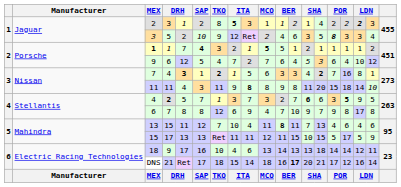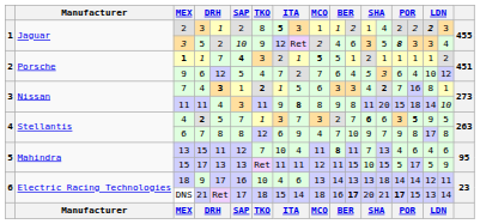 <table class="wikitable" style="font-size:85%; text-align:center">
 <tr>
 <th valign="middle"></th>
 <th valign="middle">Manufacturer</th>
 <th><a href='#'>MEX</a><br></th>
 <th colspan="2" scope="col"><a href='#'>DRH</a><br></th>
 <th><a href='#'>SAP</a><br></th>
 <th><a href='#'>TKO</a><br></th>
 <th colspan="2"><a href='#'>ITA</a><br></th>
 <th><a href='#'>MCO</a><br></th>
 <th colspan="2"><a href='#'>BER</a><br></th>
 <th colspan="2"><a href='#'>SHA</a><br></th>
 <th colspan="2"><a href='#'>POR</a><br></th>
 <th colspan="2"><a href='#'>LDN</a><br></th>
 <th></th>
 </tr>
 <tr>
 <th rowspan='2'>1</th>
 <td rowspan='2' align=left> <a href='#'>Jaguar</a></td>
 <td style='background:#DFDFDF'>2</td>
 <td style='background:#FFDF9F'>3</td>
 <td style='background:#FFFFBF'><em>1</em></td>
 <td style='background:#DFDFDF'>2</td>
 <td style='background:#DFFFDF'>8</td>
 <td style='background:#DFFFDF'><strong>5</strong></td>
 <td style='background:#FFDF9F'>3</td>
 <td style='background:#FFFFBF'>1</td>
 <td style='background:#FFFFBF'><em>1</em></td>
 <td style='background:#DFDFDF'><em>2</em></td>
 <td style='background:#FFFFBF'>1</td>
 <td style='background:#DFFFDF'>4</td>
 <td style='background:#DFDFDF'>2</td>
 <td style='background:#DFDFDF'><em>2</em></td>
 <td style='background:#DFDFDF'><strong><em>2</em></strong></td>
 <td style='background:#FFDF9F'>3</td>
 <th rowspan='2'>455</th>
 </tr>
 <tr>
 <td style='background:#FFDF9F'><em>3</em></td>
 <td style='background:#DFFFDF'>5</td>
 <td style='background:#DFDFDF'>2</td>
 <td style='background:#DFFFDF'><em>10</em></td>
 <td style='background:#DFFFDF'>9</td>
 <td style='background:#CFCFFF'>12</td>
 <td style="background:#EFCFFF">Ret</td>
 <td style='background:#DFDFDF'><em>2</em></td>
 <td style='background:#DFFFDF'>4</td>
 <td style='background:#DFFFDF'>6</td>
 <td style='background:#FFDF9F'>3</td>
 <td style='background:#DFFFDF'>5</td>
 <td style='background:#DFFFDF'><strong><em>8</em></strong></td>
 <td style='background:#FFDF9F'>3</td>
 <td style='background:#FFDF9F'>3</td>
 <td style='background:#DFFFDF'>4</td>
 </tr>
 <tr>
 <th rowspan='2'>2</th>
 <td rowspan='2' align=left> <a href='#'>Porsche</a></td>
 <td style='background:#FFFFBF'><strong>1</strong></td>
 <td style='background:#FFFFBF'><em>1</em></td>
 <td style='background:#DFFFDF'>7</td>
 <td style='background:#DFFFDF'><strong>4</strong></td>
 <td style='background:#FFDF9F'>3</td>
 <td style='background:#DFDFDF'>2</td>
 <td style='background:#FFFFBF'><em>1</em></td>
 <td style='background:#DFFFDF'><strong>5</strong></td>
 <td style='background:#DFFFDF'>5</td>
 <td style='background:#FFFFBF'>1</td>
 <td style='background:#DFDFDF'>2</td>
 <td style='background:#FFFFBF'>1</td>
 <td style='background:#FFFFBF'>1</td>
 <td style='background:#FFFFBF'>1</td>
 <td style='background:#FFFFBF'>1</td>
 <td style='background:#DFDFDF'>2</td>
 <th rowspan='2'>451</th>
 </tr>
 <tr>
 <td style='background:#DFFFDF'>9</td>
 <td style='background:#DFFFDF'>6</td>
 <td style='background:#CFCFFF'>12</td>
 <td style='background:#DFFFDF'>5</td>
 <td style='background:#DFFFDF'>4</td>
 <td style='background:#DFFFDF'>7</td>
 <td style='background:#DFDFDF'>2</td>
 <td style='background:#DFFFDF'>7</td>
 <td style='background:#DFFFDF'>6</td>
 <td style='background:#DFFFDF'>4</td>
 <td style='background:#DFFFDF'><em>5</em></td>
 <td style='background:#FFDF9F'><em>3</em></td>
 <td style='background:#DFFFDF'>6</td>
 <td style='background:#DFFFDF'>4</td>
 <td style='background:#DFFFDF'>10</td>
 <td style='background:#CFCFFF'>12</td>
 </tr>
 <tr>
 <th rowspan='2'>3</th>
 <td rowspan='2' align=left> <a href='#'>Nissan</a></td>
 <td style='background:#DFFFDF'>7</td>
 <td style='background:#DFFFDF'>4</td>
 <td style='background:#FFDF9F'><strong>3</strong></td>
 <td style='background:#FFFFBF'>1</td>
 <td style='background:#DFDFDF'><strong>2</strong></td>
 <td style='background:#FFFFBF'><em>1</em></td>
 <td style='background:#DFFFDF'>5</td>
 <td style='background:#DFFFDF'>6</td>
 <td style='background:#FFDF9F'>3</td>
 <td style='background:#FFDF9F'>3</td>
 <td style='background:#DFFFDF'>4</td>
 <td style='background:#DFDFDF'><strong>2</strong></td>
 <td style='background:#DFFFDF'>7</td>
 <td style='background:#CFCFFF'>16</td>
 <td style='background:#DFFFDF'>8</td>
 <td style='background:#FFFFBF'>1</td>
 <th rowspan='2'>273</th>
 </tr>
 <tr>
 <td style='background:#CFCFFF'>11</td>
 <td style='background:#CFCFFF'>11</td>
 <td style='background:#DFFFDF'>4</td>
 <td style='background:#FFDF9F'>3</td>
 <td style='background:#CFCFFF'>11</td>
 <td style='background:#DFFFDF'>9</td>
 <td style='background:#DFFFDF'><strong>8</strong></td>
 <td style='background:#DFFFDF'>8</td>
 <td style='background:#DFFFDF'>9</td>
 <td style='background:#DFFFDF'>8</td>
 <td style='background:#CFCFFF'>11</td>
 <td style='background:#CFCFFF'>20</td>
 <td style='background:#CFCFFF'>15</td>
 <td style='background:#CFCFFF'>18</td>
 <td style='background:#CFCFFF'>14</td>
 <td style='background:#DFFFDF'><em>10</em></td>
 </tr>
 <tr>
 <th rowspan='2'>4</th>
 <td rowspan='2' align=left> <a href='#'>Stellantis</a></td>
 <td style='background:#DFFFDF'>4</td>
 <td style='background:#DFDFDF'><strong>2</strong></td>
 <td style='background:#DFFFDF'>5</td>
 <td style='background:#DFFFDF'>7</td>
 <td style='background:#FFFFBF'><em>1</em></td>
 <td style='background:#FFDF9F'>3</td>
 <td style='background:#DFFFDF'>7</td>
 <td style='background:#FFDF9F'>3</td>
 <td style='background:#DFDFDF'>2</td>
 <td style='background:#DFFFDF'>7</td>
 <td style='background:#DFFFDF'><strong>6</strong></td>
 <td style='background:#DFFFDF'>6</td>
 <td style='background:#FFDF9F'>3</td>
 <td style='background:#DFFFDF'><strong>5</strong></td>
 <td style='background:#DFFFDF'>9</td>
 <td style='background:#DFFFDF'>5</td>
 <th rowspan='2'>263</th>
 </tr>
 <tr>
 <td style='background:#DFFFDF'>6</td>
 <td style='background:#DFFFDF'>7</td>
 <td style='background:#DFFFDF'>8</td>
 <td style='background:#DFFFDF'>8</td>
 <td style='background:#CFCFFF'>12</td>
 <td style='background:#DFFFDF'>6</td>
 <td style='background:#DFFFDF'>9</td>
 <td style='background:#DFFFDF'>4</td>
 <td style='background:#DFFFDF'>7</td>
 <td style='background:#DFFFDF'>10</td>
 <td style='background:#DFFFDF'>9</td>
 <td style='background:#DFFFDF'>7</td>
 <td style='background:#DFFFDF'>9</td>
 <td style='background:#DFFFDF'>8</td>
 <td style='background:#CFCFFF'>17</td>
 <td style='background:#DFFFDF'>8</td>
 </tr>
 <tr>
 <th rowspan='2'>5</th>
 <td rowspan='2' align=left> <a href='#'>Mahindra</a></td>
 <td style='background:#CFCFFF'>13</td>
 <td style='background:#CFCFFF'>15</td>
 <td style='background:#CFCFFF'>11</td>
 <td style='background:#CFCFFF'>12</td>
 <td style='background:#DFFFDF'>7</td>
 <td style='background:#DFFFDF'>10</td>
 <td style='background:#DFFFDF'>4</td>
 <td style='background:#CFCFFF'>11</td>
 <td style='background:#DFFFDF'><strong>8</strong></td>
 <td style='background:#CFCFFF'>11</td>
 <td style='background:#DFFFDF'>7</td>
 <td style='background:#CFCFFF'>13</td>
 <td style='background:#DFFFDF'>4</td>
 <td style='background:#DFFFDF'>6</td>
 <td style='background:#DFFFDF'>4</td>
 <td style='background:#DFFFDF'>6</td>
 <th rowspan='2'>95</th>
 </tr>
 <tr>
 <td style='background:#CFCFFF'>15</td>
 <td style='background:#CFCFFF'>17</td>
 <td style='background:#CFCFFF'>13</td>
 <td style='background:#CFCFFF'>13</td>
 <td style='background:#EFCFFF'>Ret</td>
 <td style='background:#CFCFFF'>11</td>
 <td style='background:#CFCFFF'>11</td>
 <td style='background:#CFCFFF'>12</td>
 <td style='background:#CFCFFF'>11</td>
 <td style='background:#CFCFFF'>15</td>
 <td style='background:#DFFFDF'>10</td>
 <td style='background:#CFCFFF'>15</td>
 <td style='background:#DFFFDF'>5</td>
 <td style='background:#CFCFFF'>17</td>
 <td style='background:#DFFFDF'>5</td>
 <td style='background:#DFFFDF'>9</td>
 </tr>
 <tr>
 <th rowspan='2'>6</th>
 <td rowspan='2' align=left> <a href='#'>Electric Racing Technologies</a></td>
 <td style='background:#CFCFFF'>18</td>
 <td style='background:#DFFFDF'>9</td>
 <td style='background:#CFCFFF'>17</td>
 <td style='background:#CFCFFF'>16</td>
 <td style='background:#DFFFDF'>10</td>
 <td style='background:#DFFFDF'>4</td>
 <td style='background:#DFFFDF'>6</td>
 <td style='background:#CFCFFF'>13</td>
 <td style='background:#CFCFFF'>14</td>
 <td style='background:#CFCFFF'>13</td>
 <td style='background:#CFCFFF'>13</td>
 <td style='background:#CFCFFF'>18</td>
 <td style='background:#CFCFFF'>14</td>
 <td style='background:#CFCFFF'>14</td>
 <td style='background:#CFCFFF'>12</td>
 <td style='background:#CFCFFF'>11</td>
 <th rowspan='2'>23</th>
 </tr>
 <tr>
 <td style='background:#FFFFFF'>DNS</td>
 <td style='background:#CFCFFF'>21</td>
 <td style='background:#EFCFFF'>Ret</td>
 <td style='background:#CFCFFF'>17</td>
 <td style='background:#CFCFFF'>18</td>
 <td style='background:#CFCFFF'>15</td>
 <td style='background:#CFCFFF'>14</td>
 <td style='background:#CFCFFF'>18</td>
 <td style='background:#CFCFFF'>16</td>
 <td style='background:#CFCFFF'><strong>17</strong></td>
 <td style='background:#CFCFFF'>20</td>
 <td style='background:#CFCFFF'>21</td>
-<td style='background:#CFCFFF'>17</td>
-<td style='background:#CFCFFF'>12</td>
-<td style='background:#CFCFFF'>16</td>
+<td style='background:#CFCFFF'><strong>17</strong></td>
+<td style='background:#CFCFFF'>15</td>
+<td style='background:#CFCFFF'>13</td>
 <td style='background:#CFCFFF'>14</td>
 </tr>
 <tr>
 <th></th>
 <th>Manufacturer</th>
 <th><a href='#'>MEX</a><br></th>
 <th colspan="2" scope="col"><a href='#'>DRH</a><br></th>
 <th><a href='#'>SAP</a><br></th>
 <th><a href='#'>TKO</a><br></th>
 <th colspan="2"><a href='#'>ITA</a><br></th>
 <th><a href='#'>MCO</a><br></th>
 <th colspan="2"><a href='#'>BER</a><br></th>
 <th colspan="2"><a href='#'>SHA</a><br></th>
 <th colspan="2"><a href='#'>POR</a><br></th>
 <th colspan="2"><a href='#'>LDN</a><br></th>
 <th></th>
 </tr>
 </table>
